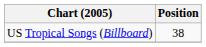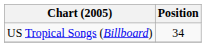 <table class="wikitable sortable">
 <tr>
 <th>Chart (2005)</th>
 <th>Position</th>
 </tr>
 <tr>
 <td align="left">US <a href='#'>Tropical Songs</a> (<em><a href='#'>Billboard</a></em>)</td>
-<td align="center">38</td>
+<td align="center">34</td>
 </tr>
 <tr>
 </tr>
 </table>
